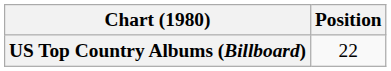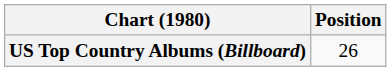 <table class="wikitable plainrowheaders" style="text-align:center">
 <tr>
 <th scope="col">Chart (1980)</th>
 <th scope="col">Position</th>
 </tr>
 <tr>
 <th scope="row">US Top Country Albums (<em>Billboard</em>)</th>
-<td>22</td>
+<td>26</td>
 </tr>
 </table>
